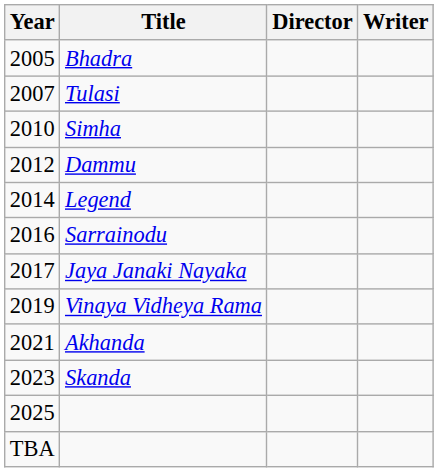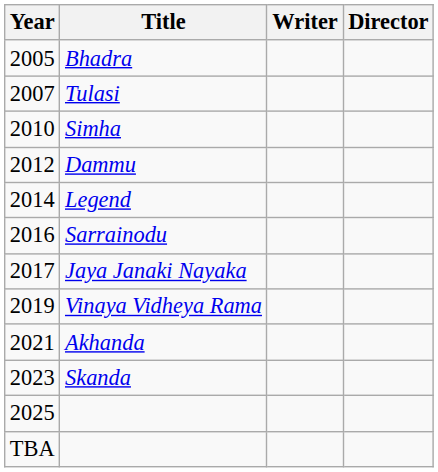 <table class="wikitable plainrowheaders sortable">
 <tr>
 <th scope="col">Year</th>
 <th scope="col">Title</th>
+<th scope="col">Writer</th>
 <th scope="col">Director</th>
-<th scope="col">Writer</th>
 </tr>
 <tr>
 <td>2005</td>
 <td><em><a href='#'>Bhadra</a></em></td>
 <td></td>
 <td></td>
 </tr>
 <tr>
 <td>2007</td>
 <td><em><a href='#'>Tulasi</a></em></td>
 <td></td>
 <td></td>
 </tr>
 <tr>
 <td>2010</td>
 <td><em><a href='#'>Simha</a></em></td>
 <td></td>
 <td></td>
 </tr>
 <tr>
 <td>2012</td>
 <td><em><a href='#'>Dammu</a></em></td>
 <td></td>
 <td></td>
 </tr>
 <tr>
 <td>2014</td>
 <td><em><a href='#'>Legend</a></em></td>
 <td></td>
 <td></td>
 </tr>
 <tr>
 <td>2016</td>
 <td><em><a href='#'>Sarrainodu </a></em></td>
 <td></td>
 <td></td>
 </tr>
 <tr>
 <td>2017</td>
 <td><em><a href='#'>Jaya Janaki Nayaka</a></em></td>
 <td></td>
 <td></td>
 </tr>
 <tr>
 <td>2019</td>
 <td><em><a href='#'>Vinaya Vidheya Rama</a></em></td>
 <td></td>
 <td></td>
 </tr>
 <tr>
 <td>2021</td>
 <td><em><a href='#'>Akhanda</a></em></td>
 <td></td>
 <td></td>
 </tr>
 <tr>
 <td>2023</td>
 <td><em><a href='#'>Skanda</a></em></td>
 <td></td>
 <td></td>
 </tr>
 <tr>
 <td>2025</td>
 <td></td>
 <td></td>
 <td></td>
 </tr>
 <tr>
 <td>TBA</td>
 <td></td>
 <td></td>
 <td></td>
 </tr>
 </table>
